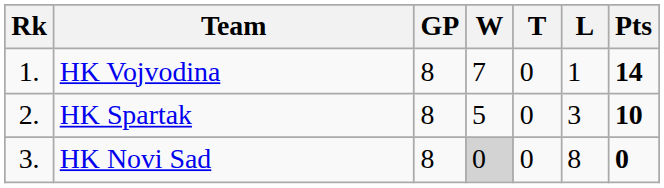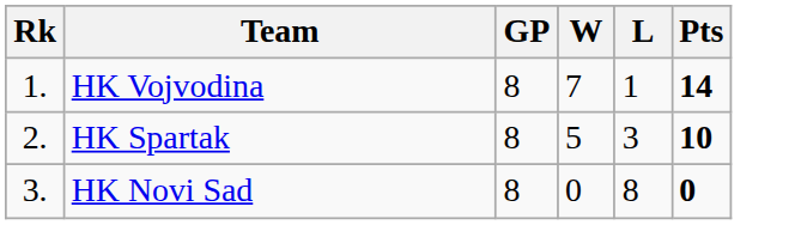 <table class="wikitable" style="text-align:left;">
 <tr>
 <th width=20>Rk</th>
 <th width=200>Team</th>
 <th width=20 abbr="Games Played">GP</th>
 <th width=20 abbr="Won">W</th>
-<th width=20 abbr="Tied">T</th>
 <th width=20 abbr="Lost">L</th>
 <th width=20 abbr="Points">Pts</th>
 </tr>
 <tr>
 <td style="text-align:center;">1.</td>
 <td><a href='#'>HK Vojvodina</a></td>
 <td>8</td>
 <td>7</td>
-<td>0</td>
 <td>1</td>
 <td><strong>14</strong></td>
 </tr>
 <tr>
 <td style="text-align:center;">2.</td>
 <td><a href='#'>HK Spartak</a></td>
 <td>8</td>
 <td>5</td>
-<td>0</td>
 <td>3</td>
 <td><strong>10</strong></td>
 </tr>
 <tr>
 <td style="text-align:center;">3.</td>
 <td><a href='#'>HK Novi Sad</a></td>
 <td>8</td>
-<td style="background: lightgrey;">0</td>
 <td>0</td>
 <td>8</td>
 <td><strong>0</strong></td>
 </tr>
 </table>
